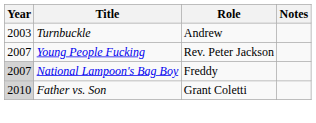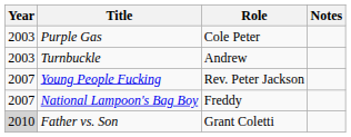 <table class="wikitable sortable">
 <tr>
 <th>Year</th>
 <th>Title</th>
 <th>Role</th>
 <th>Notes</th>
+</tr>
+<tr>
+<td>2003</td>
+<td><em>Purple Gas</em></td>
+<td>Cole Peter</td>
+<td></td>
 </tr>
 <tr>
 <td>2003</td>
 <td><em>Turnbuckle</em></td>
 <td>Andrew</td>
 <td></td>
 </tr>
 <tr>
 <td>2007</td>
 <td><em><a href='#'>Young People Fucking</a></em></td>
 <td>Rev. Peter Jackson</td>
 <td></td>
 </tr>
 <tr>
-<td style="background: lightgrey;">2007</td>
+<td>2007</td>
 <td><em><a href='#'>National Lampoon's Bag Boy</a></em></td>
 <td>Freddy</td>
 <td></td>
 </tr>
 <tr>
 <td style="background: lightgrey;">2010</td>
 <td><em>Father vs. Son</em></td>
 <td>Grant Coletti</td>
 <td></td>
 </tr>
 </table>
